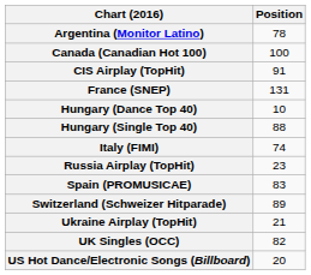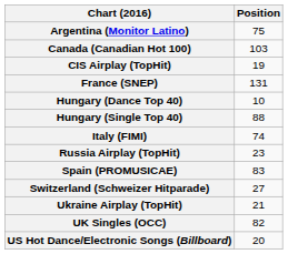 <table class="wikitable sortable plainrowheaders" style="text-align:center;">
 <tr>
 <th>Chart (2016)</th>
 <th>Position</th>
 </tr>
 <tr>
 <th scope="row">Argentina (<a href='#'>Monitor Latino</a>)</th>
-<td>78</td>
+<td>75</td>
 </tr>
 <tr>
 <th scope="row">Canada (Canadian Hot 100)</th>
-<td>100</td>
+<td>103</td>
 </tr>
 <tr>
 <th scope="row">CIS Airplay (TopHit)</th>
-<td>91</td>
+<td>19</td>
 </tr>
 <tr>
 <th scope="row">France (SNEP)</th>
 <td>131</td>
 </tr>
 <tr>
 <th scope="row">Hungary (Dance Top 40)</th>
 <td>10</td>
 </tr>
 <tr>
 <th scope="row">Hungary (Single Top 40)</th>
 <td>88</td>
 </tr>
 <tr>
 <th scope="row">Italy (FIMI)</th>
 <td>74</td>
 </tr>
 <tr>
 <th scope="row">Russia Airplay (TopHit)</th>
 <td>23</td>
 </tr>
 <tr>
 <th scope="row">Spain (PROMUSICAE)</th>
 <td>83</td>
 </tr>
 <tr>
 <th scope="row">Switzerland (Schweizer Hitparade)</th>
-<td>89</td>
+<td>27</td>
 </tr>
 <tr>
 <th scope="row">Ukraine Airplay (TopHit)</th>
 <td>21</td>
 </tr>
 <tr>
 <th scope="row">UK Singles (OCC)</th>
 <td>82</td>
 </tr>
 <tr>
 <th scope="row">US Hot Dance/Electronic Songs (<em>Billboard</em>)</th>
 <td>20</td>
 </tr>
 </table>
